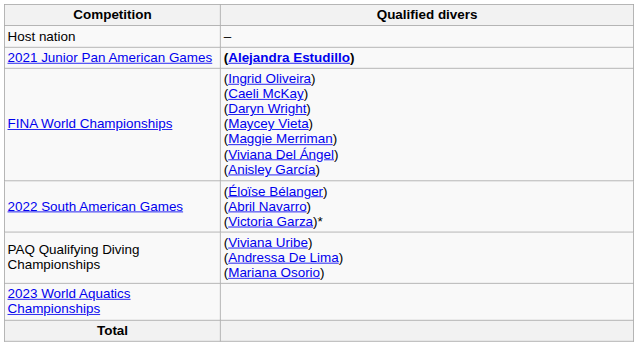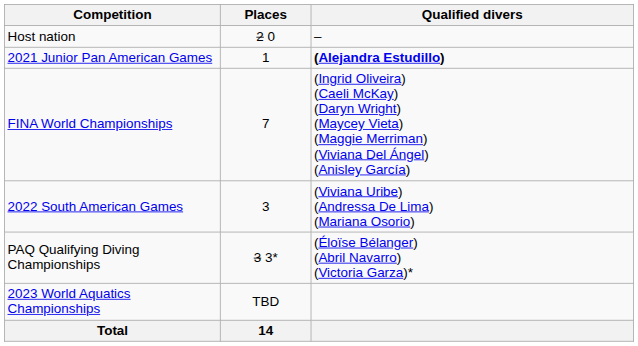 <table class="wikitable" width=750>
 <tr>
 <th width=250>Competition</th>
+<th width=100>Places</th>
 <th>Qualified divers</th>
 </tr>
 <tr>
 <td>Host nation</td>
+<td style="text-align:center;"><s>2</s> 0</td>
 <td>–</td>
 </tr>
 <tr>
 <td><a href='#'>2021 Junior Pan American Games</a></td>
+<td style="text-align:center">1</td>
 <td><strong> (<a href='#'>Alejandra Estudillo</a>)</strong></td>
 </tr>
 <tr>
 <td><a href='#'>FINA World Championships</a></td>
+<td style="text-align:center">7</td>
 <td> (<a href='#'>Ingrid Oliveira</a>)<br> (<a href='#'>Caeli McKay</a>)<br> (<a href='#'>Daryn Wright</a>)<br> (<a href='#'>Maycey Vieta</a>)<br> (<a href='#'>Maggie Merriman</a>)<br> (<a href='#'>Viviana Del Ángel</a>)<br> (<a href='#'>Anisley García</a>)</td>
 </tr>
 <tr>
 <td><a href='#'>2022 South American Games</a></td>
+<td style="text-align:center">3</td>
+<td> (<a href='#'>Viviana Uribe</a>)<br> (<a href='#'>Andressa De Lima</a>)<br> (<a href='#'>Mariana Osorio</a>)</td>
+</tr>
+<tr>
+<td>PAQ Qualifying Diving Championships</td>
+<td style="text-align:center"><s>3</s> 3*</td>
 <td> (<a href='#'>Éloïse Bélanger</a>)<br> (<a href='#'>Abril Navarro</a>)<br> (<a href='#'>Victoria Garza</a>)*</td>
 </tr>
 <tr>
-<td>PAQ Qualifying Diving Championships</td>
-<td> (<a href='#'>Viviana Uribe</a>)<br> (<a href='#'>Andressa De Lima</a>)<br> (<a href='#'>Mariana Osorio</a>)</td>
-</tr>
-<tr>
 <td><a href='#'>2023 World Aquatics Championships</a></td>
+<td style="text-align:center">TBD</td>
 <td></td>
 </tr>
 <tr>
 <th>Total</th>
+<th>14</th>
 <th></th>
 </tr>
 </table>
